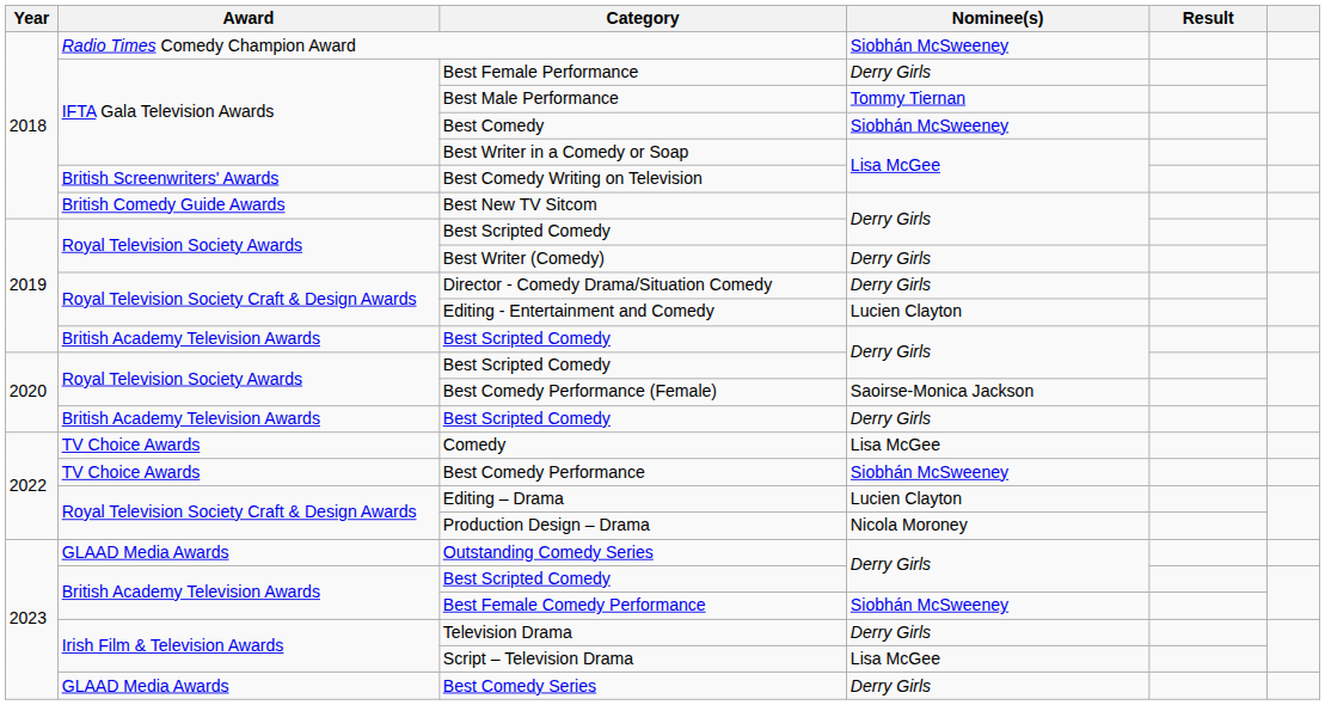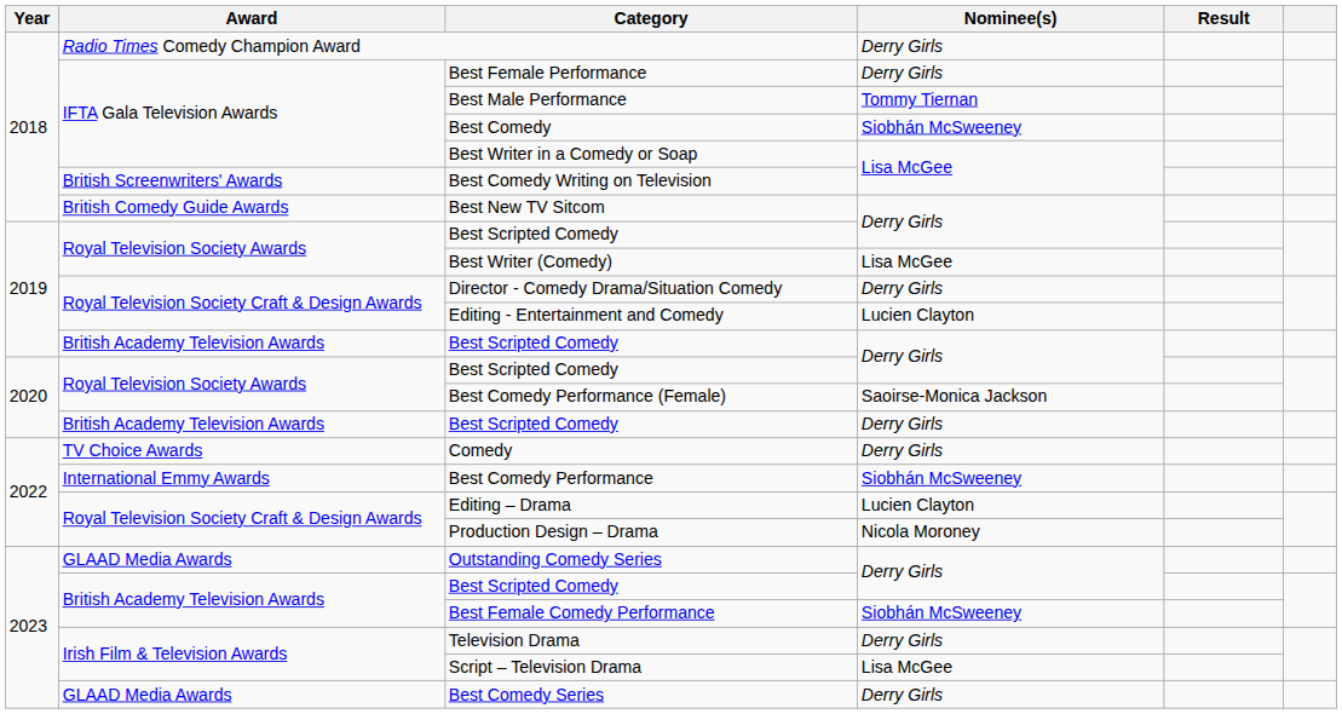 <table class="wikitable sortable plainrowheaders" style="width:99%;">
 <tr>
 <th width="4%">Year</th>
 <th width="29%">Award</th>
 <th width="31%">Category</th>
 <th width="23%">Nominee(s)</th>
 <th width="9%">Result</th>
 <th scope="col" class="unsortable" width="4%"></th>
 </tr>
 <tr>
 <td rowspan="7">2018</td>
 <td colspan="2"><em><a href='#'>Radio Times</a></em> Comedy Champion Award</td>
-<td><a href='#'>Siobhán McSweeney</a></td>
+<td><em>Derry Girls</em></td>
 <td></td>
 <td></td>
 </tr>
 <tr>
 <td rowspan="4"><a href='#'>IFTA</a> Gala Television Awards</td>
 <td>Best Female Performance</td>
 <td><em>Derry Girls</em></td>
 <td></td>
 <td rowspan="2"></td>
 </tr>
 <tr>
 <td>Best Male Performance</td>
 <td><a href='#'>Tommy Tiernan</a></td>
 <td></td>
 </tr>
 <tr>
 <td>Best Comedy</td>
 <td><a href='#'>Siobhán McSweeney</a></td>
 <td></td>
 <td rowspan=2></td>
 </tr>
 <tr>
 <td>Best Writer in a Comedy or Soap</td>
 <td rowspan=2><a href='#'>Lisa McGee</a></td>
 <td></td>
 </tr>
 <tr>
 <td><a href='#'>British Screenwriters' Awards</a></td>
 <td>Best Comedy Writing on Television</td>
 <td></td>
 <td></td>
 </tr>
 <tr>
 <td><a href='#'>British Comedy Guide Awards</a></td>
 <td>Best New TV Sitcom</td>
 <td rowspan="2"><em>Derry Girls</em></td>
 <td></td>
 <td></td>
 </tr>
 <tr>
 <td rowspan="5">2019</td>
 <td rowspan="2"><a href='#'>Royal Television Society Awards</a></td>
 <td>Best Scripted Comedy</td>
 <td></td>
 <td rowspan="2"></td>
 </tr>
 <tr>
 <td>Best Writer (Comedy)</td>
-<td><em>Derry Girls</em></td>
+<td>Lisa McGee</td>
 <td></td>
 </tr>
 <tr>
 <td rowspan="2"><a href='#'>Royal Television Society Craft & Design Awards</a></td>
 <td>Director - Comedy Drama/Situation Comedy</td>
 <td><em>Derry Girls</em></td>
 <td></td>
 <td rowspan="2"></td>
 </tr>
 <tr>
 <td>Editing - Entertainment and Comedy</td>
 <td>Lucien Clayton</td>
 <td></td>
 </tr>
 <tr>
 <td><a href='#'>British Academy Television Awards</a></td>
 <td><a href='#'>Best Scripted Comedy</a></td>
 <td rowspan="2"><em>Derry Girls</em></td>
 <td></td>
 <td></td>
 </tr>
 <tr>
 <td rowspan="3">2020</td>
 <td rowspan="2"><a href='#'>Royal Television Society Awards</a></td>
 <td>Best Scripted Comedy</td>
 <td></td>
 <td rowspan="2"></td>
 </tr>
 <tr>
 <td>Best Comedy Performance (Female)</td>
 <td>Saoirse-Monica Jackson</td>
 <td></td>
 </tr>
 <tr>
 <td><a href='#'>British Academy Television Awards</a></td>
 <td><a href='#'>Best Scripted Comedy</a></td>
 <td><em>Derry Girls</em></td>
 <td></td>
 <td></td>
 </tr>
 <tr>
 <td rowspan="4">2022</td>
 <td><a href='#'>TV Choice Awards</a></td>
 <td>Comedy</td>
-<td>Lisa McGee</td>
+<td><em>Derry Girls</em></td>
 <td></td>
 <td></td>
 </tr>
 <tr>
-<td><a href='#'>TV Choice Awards</a></td>
+<td><a href='#'>International Emmy Awards</a></td>
 <td>Best Comedy Performance</td>
 <td><a href='#'>Siobhán McSweeney</a></td>
 <td></td>
 <td></td>
 </tr>
 <tr>
 <td rowspan="2"><a href='#'>Royal Television Society Craft & Design Awards</a></td>
 <td>Editing – Drama</td>
 <td>Lucien Clayton</td>
 <td></td>
 <td rowspan="2"></td>
 </tr>
 <tr>
 <td>Production Design – Drama</td>
 <td>Nicola Moroney</td>
 <td></td>
 </tr>
 <tr>
 <td rowspan="6">2023</td>
 <td><a href='#'>GLAAD Media Awards</a></td>
 <td><a href='#'>Outstanding Comedy Series</a></td>
 <td rowspan="2"><em>Derry Girls</em></td>
 <td></td>
 <td style="text-align:center;"></td>
 </tr>
 <tr>
 <td rowspan="2"><a href='#'>British Academy Television Awards</a></td>
 <td><a href='#'>Best Scripted Comedy</a></td>
 <td></td>
 <td rowspan="2"></td>
 </tr>
 <tr>
 <td><a href='#'>Best Female Comedy Performance</a></td>
 <td><a href='#'>Siobhán McSweeney</a></td>
 <td></td>
 </tr>
 <tr>
 <td rowspan="2"><a href='#'>Irish Film & Television Awards</a></td>
 <td>Television Drama</td>
 <td><em>Derry Girls</em></td>
 <td></td>
 <td rowspan="2"></td>
 </tr>
 <tr>
 <td>Script – Television Drama</td>
 <td>Lisa McGee</td>
 <td></td>
 </tr>
 <tr>
 <td><a href='#'>GLAAD Media Awards</a></td>
 <td><a href='#'>Best Comedy Series</a></td>
 <td><em>Derry Girls</em></td>
 <td></td>
 <td></td>
 </tr>
 </table>
